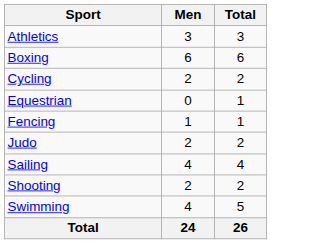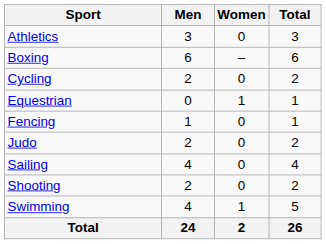 <table class="wikitable sortable" style="text-align:center;">
 <tr>
 <th width=180>Sport</th>
 <th width=55>Men</th>
+<th width=55>Women</th>
 <th width=55>Total</th>
 </tr>
 <tr>
 <td align=left><a href='#'>Athletics</a></td>
 <td>3</td>
+<td>0</td>
 <td>3</td>
 </tr>
 <tr>
 <td align=left><a href='#'>Boxing</a></td>
 <td>6</td>
+<td>–</td>
 <td>6</td>
 </tr>
 <tr>
 <td align=left><a href='#'>Cycling</a></td>
 <td>2</td>
+<td>0</td>
 <td>2</td>
 </tr>
 <tr>
 <td align=left><a href='#'>Equestrian</a></td>
 <td>0</td>
 <td>1</td>
+<td>1</td>
 </tr>
 <tr>
 <td align=left><a href='#'>Fencing</a></td>
 <td>1</td>
+<td>0</td>
 <td>1</td>
 </tr>
 <tr>
 <td align=left><a href='#'>Judo</a></td>
 <td>2</td>
+<td>0</td>
 <td>2</td>
 </tr>
 <tr>
 <td align=left><a href='#'>Sailing</a></td>
 <td>4</td>
+<td>0</td>
 <td>4</td>
 </tr>
 <tr>
 <td align=left><a href='#'>Shooting</a></td>
 <td>2</td>
+<td>0</td>
 <td>2</td>
 </tr>
 <tr>
 <td align=left><a href='#'>Swimming</a></td>
 <td>4</td>
+<td>1</td>
 <td>5</td>
 </tr>
 <tr>
 <th>Total</th>
 <th>24</th>
+<th>2</th>
 <th>26</th>
 </tr>
 </table>
